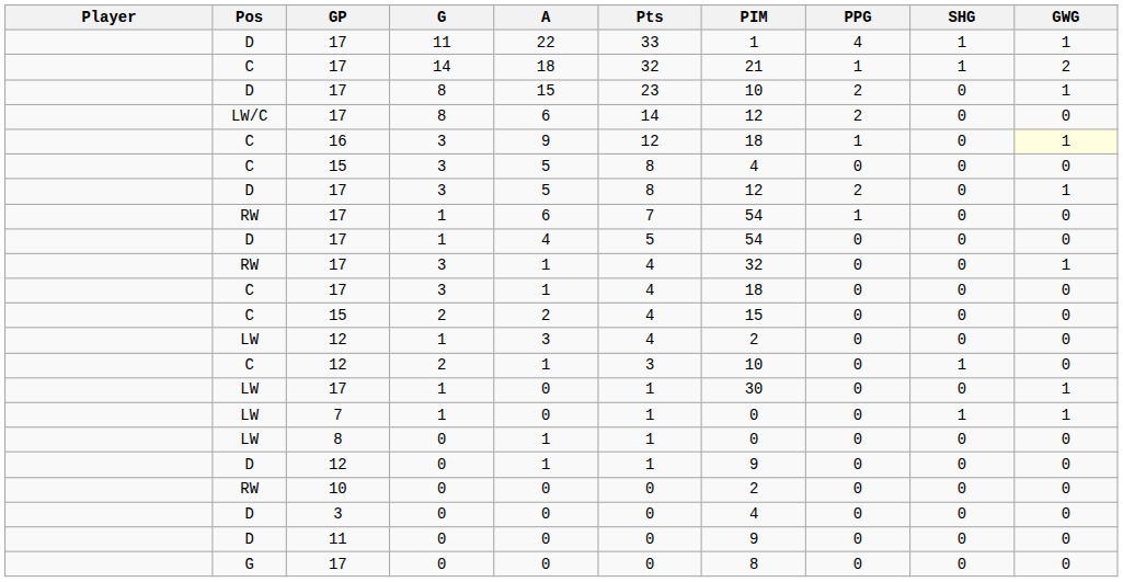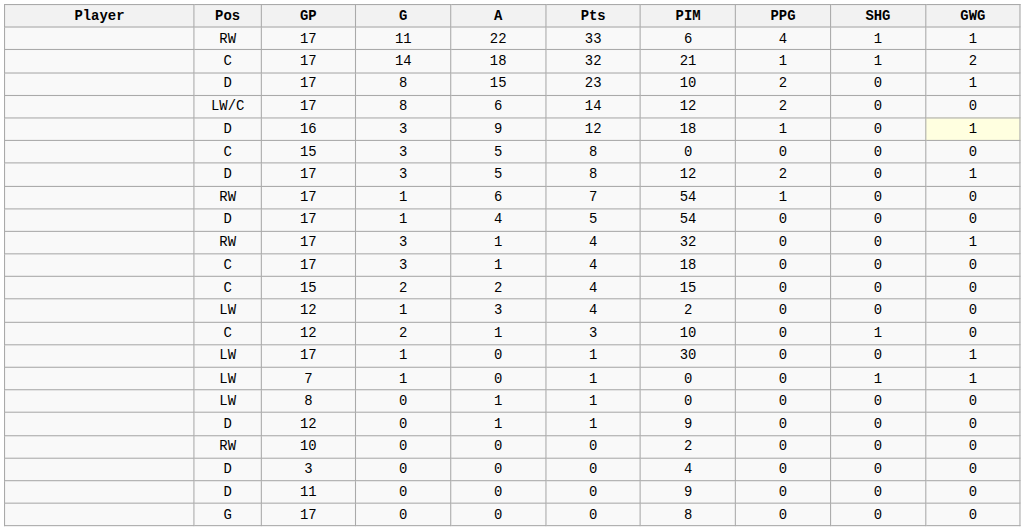 <table class="wikitable sortable" width="60%">
 <tr ALIGN="center">
 <th bgcolor="#DDDDFF" width="10%">Player</th>
 <th bgcolor="#DDDDFF" width="3%" title="Position">Pos</th>
 <th bgcolor="#DDDDFF" width="5%" title="Games played">GP</th>
 <th bgcolor="#DDDDFF" width="5%" title="Goals">G</th>
 <th bgcolor="#DDDDFF" width="5%" title="Assists">A</th>
 <th bgcolor="#DDDDFF" width="5%" title="Points">Pts</th>
 <th bgcolor="#DDDDFF" width="5%" title="Penalties in Minutes">PIM</th>
 <th bgcolor="#DDDDFF" width="5%" title="Power play goals">PPG</th>
 <th bgcolor="#DDDDFF" width="5%" title="Short-handed goals">SHG</th>
 <th bgcolor="#DDDDFF" width="5%" title="Game-winning goals">GWG</th>
 </tr>
 <tr align="center">
 <td align="right"></td>
-<td>D</td>
+<td>RW</td>
 <td>17</td>
 <td>11</td>
 <td>22</td>
 <td>33</td>
-<td>1</td>
+<td>6</td>
 <td>4</td>
 <td>1</td>
 <td>1</td>
 </tr>
 <tr align="center">
 <td align="right"></td>
 <td>C</td>
 <td>17</td>
 <td>14</td>
 <td>18</td>
 <td>32</td>
 <td>21</td>
 <td>1</td>
 <td>1</td>
 <td>2</td>
 </tr>
 <tr align="center">
 <td align="right"></td>
 <td>D</td>
 <td>17</td>
 <td>8</td>
 <td>15</td>
 <td>23</td>
 <td>10</td>
 <td>2</td>
 <td>0</td>
 <td>1</td>
 </tr>
 <tr align="center">
 <td align="right"></td>
 <td>LW/C</td>
 <td>17</td>
 <td>8</td>
 <td>6</td>
 <td>14</td>
 <td>12</td>
 <td>2</td>
 <td>0</td>
 <td>0</td>
 </tr>
 <tr align="center">
 <td align="right"></td>
-<td>C</td>
+<td>D</td>
 <td>16</td>
 <td>3</td>
 <td>9</td>
 <td>12</td>
 <td>18</td>
 <td>1</td>
 <td>0</td>
 <td style="background: lightyellow;">1</td>
 </tr>
 <tr align="center">
 <td align="right"></td>
 <td>C</td>
 <td>15</td>
 <td>3</td>
 <td>5</td>
 <td>8</td>
-<td>4</td>
+<td>0</td>
 <td>0</td>
 <td>0</td>
 <td>0</td>
 </tr>
 <tr align="center">
 <td align="right"></td>
 <td>D</td>
 <td>17</td>
 <td>3</td>
 <td>5</td>
 <td>8</td>
 <td>12</td>
 <td>2</td>
 <td>0</td>
 <td>1</td>
 </tr>
 <tr align="center">
 <td align="right"></td>
 <td>RW</td>
 <td>17</td>
 <td>1</td>
 <td>6</td>
 <td>7</td>
 <td>54</td>
 <td>1</td>
 <td>0</td>
 <td>0</td>
 </tr>
 <tr align="center">
 <td align="right"></td>
 <td>D</td>
 <td>17</td>
 <td>1</td>
 <td>4</td>
 <td>5</td>
 <td>54</td>
 <td>0</td>
 <td>0</td>
 <td>0</td>
 </tr>
 <tr align="center">
 <td align="right"></td>
 <td>RW</td>
 <td>17</td>
 <td>3</td>
 <td>1</td>
 <td>4</td>
 <td>32</td>
 <td>0</td>
 <td>0</td>
 <td>1</td>
 </tr>
 <tr align="center">
 <td align="right"></td>
 <td>C</td>
 <td>17</td>
 <td>3</td>
 <td>1</td>
 <td>4</td>
 <td>18</td>
 <td>0</td>
 <td>0</td>
 <td>0</td>
 </tr>
 <tr align="center">
 <td align="right"></td>
 <td>C</td>
 <td>15</td>
 <td>2</td>
 <td>2</td>
 <td>4</td>
 <td>15</td>
 <td>0</td>
 <td>0</td>
 <td>0</td>
 </tr>
 <tr align="center">
 <td align="right"></td>
 <td>LW</td>
 <td>12</td>
 <td>1</td>
 <td>3</td>
 <td>4</td>
 <td>2</td>
 <td>0</td>
 <td>0</td>
 <td>0</td>
 </tr>
 <tr align="center">
 <td align="right"></td>
 <td>C</td>
 <td>12</td>
 <td>2</td>
 <td>1</td>
 <td>3</td>
 <td>10</td>
 <td>0</td>
 <td>1</td>
 <td>0</td>
 </tr>
 <tr align="center">
 <td align="right"></td>
 <td>LW</td>
 <td>17</td>
 <td>1</td>
 <td>0</td>
 <td>1</td>
 <td>30</td>
 <td>0</td>
 <td>0</td>
 <td>1</td>
 </tr>
 <tr align="center">
 <td align="right"></td>
 <td>LW</td>
 <td>7</td>
 <td>1</td>
 <td>0</td>
 <td>1</td>
 <td>0</td>
 <td>0</td>
 <td>1</td>
 <td>1</td>
 </tr>
 <tr align="center">
 <td align="right"></td>
 <td>LW</td>
 <td>8</td>
 <td>0</td>
 <td>1</td>
 <td>1</td>
 <td>0</td>
 <td>0</td>
 <td>0</td>
 <td>0</td>
 </tr>
 <tr align="center">
 <td align="right"></td>
 <td>D</td>
 <td>12</td>
 <td>0</td>
 <td>1</td>
 <td>1</td>
 <td>9</td>
 <td>0</td>
 <td>0</td>
 <td>0</td>
 </tr>
 <tr align="center">
 <td align="right"></td>
 <td>RW</td>
 <td>10</td>
 <td>0</td>
 <td>0</td>
 <td>0</td>
 <td>2</td>
 <td>0</td>
 <td>0</td>
 <td>0</td>
 </tr>
 <tr align="center">
 <td align="right"></td>
 <td>D</td>
 <td>3</td>
 <td>0</td>
 <td>0</td>
 <td>0</td>
 <td>4</td>
 <td>0</td>
 <td>0</td>
 <td>0</td>
 </tr>
 <tr align="center">
 <td align="right"></td>
 <td>D</td>
 <td>11</td>
 <td>0</td>
 <td>0</td>
 <td>0</td>
 <td>9</td>
 <td>0</td>
 <td>0</td>
 <td>0</td>
 </tr>
 <tr align="center">
 <td align="right"></td>
 <td>G</td>
 <td>17</td>
 <td>0</td>
 <td>0</td>
 <td>0</td>
 <td>8</td>
 <td>0</td>
 <td>0</td>
 <td>0</td>
 </tr>
 </table>
